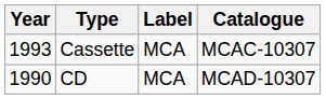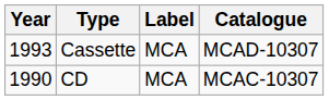 <table class="wikitable">
 <tr>
 <th>Year</th>
 <th>Type</th>
 <th>Label</th>
 <th>Catalogue</th>
 </tr>
 <tr>
 <td>1993</td>
 <td>Cassette</td>
 <td>MCA</td>
-<td>MCAC-10307</td>
+<td>MCAD-10307</td>
 </tr>
 <tr>
 <td>1990</td>
 <td>CD</td>
 <td>MCA</td>
-<td>MCAD-10307</td>
+<td>MCAC-10307</td>
 </tr>
 </table>
